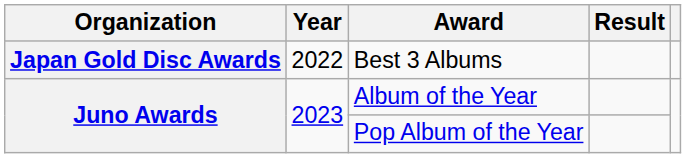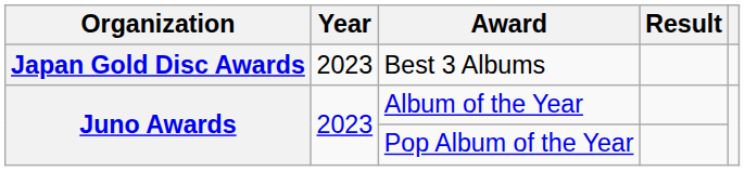 <table class="wikitable sortable plainrowheaders">
 <tr>
 <th scope="col">Organization</th>
 <th scope="col">Year</th>
 <th scope="col">Award</th>
 <th scope="col">Result</th>
 <th scope="col" class="unsortable"></th>
 </tr>
 <tr>
 <th scope="row"><a href='#'>Japan Gold Disc Awards</a></th>
-<td align="center">2022</td>
+<td align="center">2023</td>
 <td>Best 3 Albums</td>
 <td></td>
 <td align="center"></td>
 </tr>
 <tr>
 <th rowspan="2" scope="row"><a href='#'>Juno Awards</a></th>
 <td align="center" rowspan="2"><a href='#'>2023</a></td>
 <td><a href='#'>Album of the Year</a></td>
 <td></td>
 <td align="center" rowspan="2"></td>
 </tr>
 <tr>
 <td><a href='#'>Pop Album of the Year</a></td>
 <td></td>
 </tr>
 </table>
